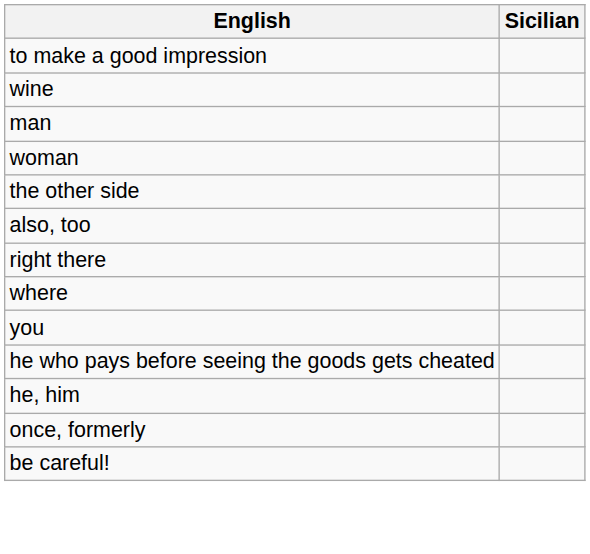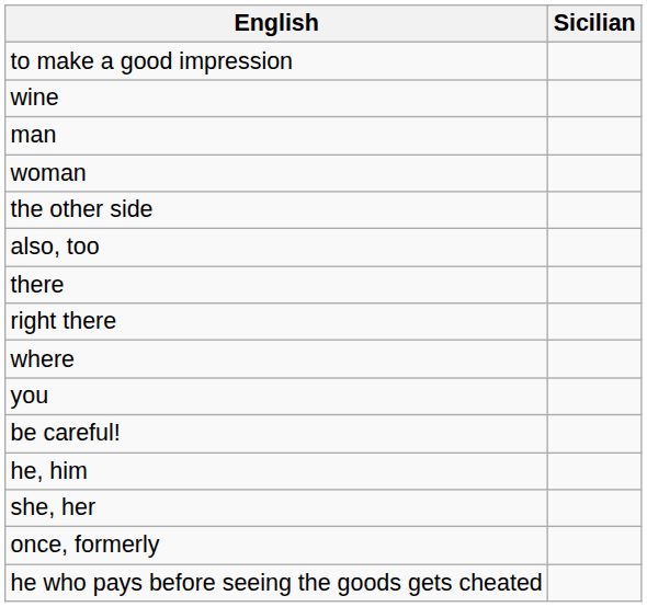 <table class="wikitable">
 <tr>
 <th>English</th>
 <th>Sicilian</th>
 </tr>
 <tr>
 <td>to make a good impression</td>
 <td></td>
 </tr>
 <tr>
 <td>wine</td>
 <td></td>
 </tr>
 <tr>
 <td>man</td>
 <td></td>
 </tr>
 <tr>
 <td>woman</td>
 <td></td>
 </tr>
 <tr>
 <td>the other side</td>
 <td></td>
 </tr>
 <tr>
 <td>also, too</td>
 <td></td>
 </tr>
 <tr>
+<td>there</td>
+<td></td>
+</tr>
+<tr>
 <td>right there</td>
 <td></td>
 </tr>
 <tr>
 <td>where</td>
 <td></td>
 </tr>
 <tr>
 <td>you </td>
 <td></td>
 </tr>
 <tr>
-<td>he who pays before seeing the goods gets cheated<br></td>
+<td>be careful!</td>
 <td></td>
 </tr>
 <tr>
 <td>he, him</td>
 <td></td>
 </tr>
 <tr>
+<td>she, her</td>
+<td></td>
+</tr>
+<tr>
 <td>once, formerly</td>
 <td></td>
 </tr>
 <tr>
-<td>be careful!</td>
+<td>he who pays before seeing the goods gets cheated<br></td>
 <td></td>
 </tr>
 </table>
